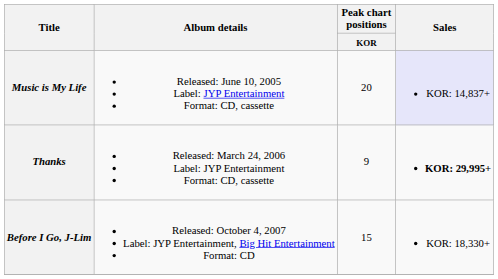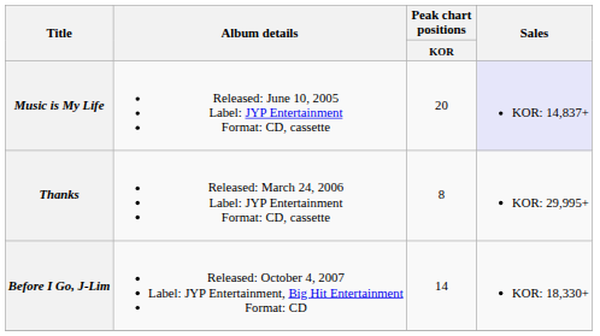 <table class="wikitable plainrowheaders" style="text-align:center;">
 <tr>
 <th scope="col" rowspan="2">Title</th>
 <th scope="col" rowspan="2">Album details</th>
 <th scope="col" colspan="1" style="width:5em;">Peak chart positions</th>
 <th scope="col" rowspan="2">Sales</th>
 </tr>
 <tr>
 <th><small>KOR</small><br></th>
 </tr>
 <tr>
 <th scope="row"><em>Music is My Life</em></th>
 <td><br><ul><li>Released: June 10, 2005</li><li>Label: <a href='#'>JYP Entertainment</a></li><li>Format: CD, cassette</li></ul></td>
 <td>20</td>
 <td style="background: lavender;"><br><ul><li>KOR: 14,837+</li></ul></td>
 </tr>
 <tr>
 <th scope="row"><em>Thanks</em></th>
 <td><br><ul><li>Released: March 24, 2006</li><li>Label: JYP Entertainment</li><li>Format: CD, cassette</li></ul></td>
-<td>9</td>
-<td><strong><br><ul><li>KOR: 29,995+</li></ul></strong></td>
+<td>8</td>
+<td><br><ul><li>KOR: 29,995+</li></ul></td>
 </tr>
 <tr>
 <th scope="row"><em>Before I Go, J-Lim</em></th>
 <td><br><ul><li>Released: October 4, 2007</li><li>Label: JYP Entertainment, <a href='#'>Big Hit Entertainment</a></li><li>Format: CD</li></ul></td>
-<td>15</td>
+<td>14</td>
 <td><br><ul><li>KOR: 18,330+</li></ul></td>
 </tr>
 <tr>
 </tr>
 </table>
